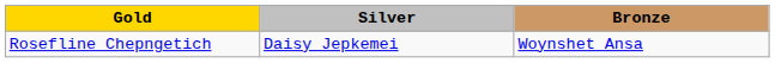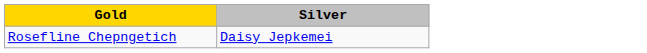 <table class="wikitable" style="text-align:left">
 <tr align="center">
 <td width=200 bgcolor=gold><strong>Gold</strong></td>
 <td width=200 bgcolor=silver><strong>Silver</strong></td>
-<td width=200 bgcolor=CC9966><strong>Bronze</strong></td>
 </tr>
 <tr>
 <td><a href='#'>Rosefline Chepngetich</a><br></td>
 <td><a href='#'>Daisy Jepkemei</a><br></td>
-<td><a href='#'>Woynshet Ansa</a><br></td>
 </tr>
 </table>
